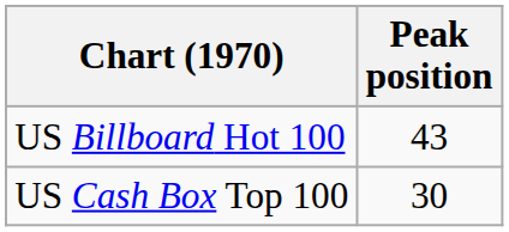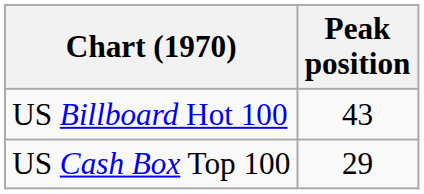 <table class="wikitable sortable">
 <tr>
 <th>Chart (1970)</th>
 <th>Peak<br>position</th>
 </tr>
 <tr>
 <td>US <a href='#'><em>Billboard</em> Hot 100</a></td>
 <td style="text-align:center;">43</td>
 </tr>
 <tr>
 <td>US <em><a href='#'>Cash Box</a></em> Top 100</td>
-<td style="text-align:center;">30</td>
+<td style="text-align:center;">29</td>
 </tr>
 </table>
